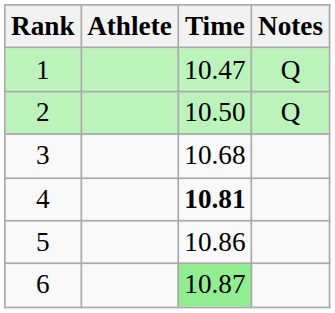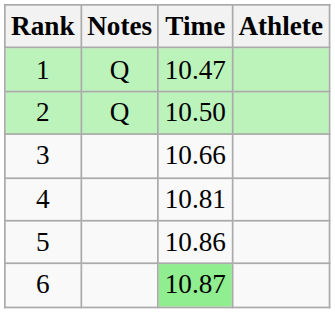 <table class="wikitable sortable" style="text-align:center">
 <tr>
 <th>Rank</th>
+<th>Notes</th>
+<th>Time</th>
 <th>Athlete</th>
-<th>Time</th>
-<th>Notes</th>
 </tr>
 <tr bgcolor=#bbf3bb>
 <td>1</td>
+<td>Q</td>
+<td>10.47</td>
 <td align=left></td>
-<td>10.47</td>
-<td>Q</td>
 </tr>
 <tr bgcolor=#bbf3bb>
 <td>2</td>
+<td>Q</td>
+<td>10.50</td>
 <td align=left></td>
-<td>10.50</td>
-<td>Q</td>
 </tr>
 <tr>
 <td>3</td>
+<td></td>
+<td>10.66</td>
 <td align=left></td>
-<td>10.68</td>
-<td></td>
 </tr>
 <tr>
 <td>4</td>
+<td></td>
+<td>10.81</td>
 <td align=left></td>
-<td><strong>10.81</strong></td>
-<td></td>
 </tr>
 <tr>
 <td>5</td>
+<td></td>
+<td>10.86</td>
 <td align=left></td>
-<td>10.86</td>
-<td></td>
 </tr>
 <tr>
 <td>6</td>
+<td></td>
+<td style="background: lightgreen;">10.87</td>
 <td align=left></td>
-<td style="background: lightgreen;">10.87</td>
-<td></td>
 </tr>
 </table>
